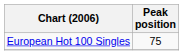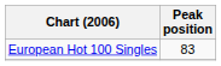 <table class="wikitable sortable">
 <tr>
 <th>Chart (2006)</th>
 <th>Peak<br>position</th>
 </tr>
 <tr>
 <td><a href='#'>European Hot 100 Singles</a></td>
-<td style="text-align:center;">75</td>
+<td style="text-align:center;">83</td>
 </tr>
 <tr>
 </tr>
 <tr>
 </tr>
 </table>
